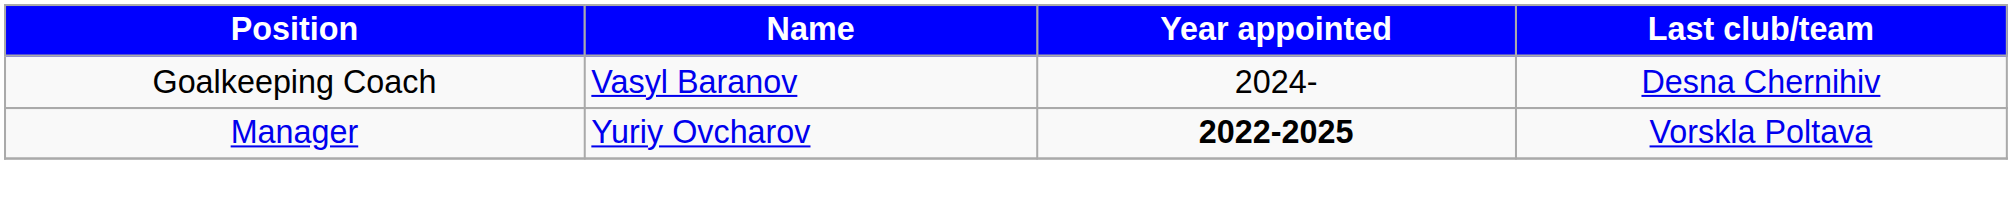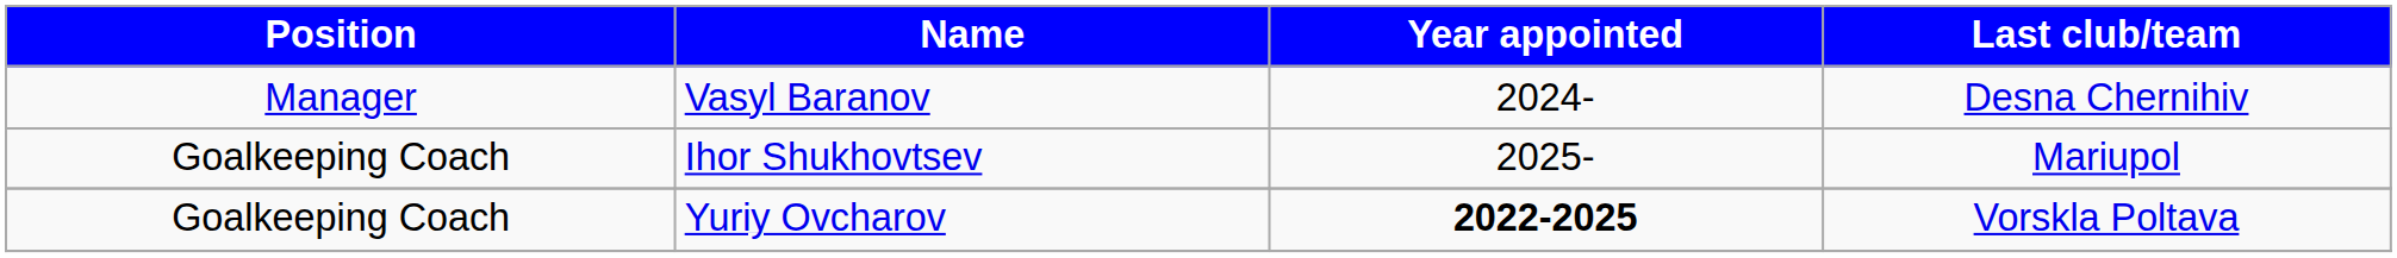 <table class="wikitable" style="text-align:center;width:50%;">
 <tr>
 <th style=background:blue;color:white>Position</th>
 <th style=background:blue;color:white>Name</th>
 <th style=background:blue;color:white>Year appointed</th>
 <th style=background:blue;color:white>Last club/team</th>
 </tr>
 <tr>
-<td>Goalkeeping Coach</td>
+<td><a href='#'>Manager</a></td>
 <td align=left> <a href='#'>Vasyl Baranov</a></td>
 <td>2024-</td>
 <td><a href='#'>Desna Chernihiv</a></td>
 </tr>
 <tr>
+<td>Goalkeeping Coach</td>
+<td align=left> <a href='#'>Ihor Shukhovtsev</a></td>
+<td>2025-</td>
+<td><a href='#'>Mariupol</a></td>
 </tr>
 <tr>
-<td><a href='#'>Manager</a></td>
+</tr>
+<tr>
+<td>Goalkeeping Coach</td>
 <td align=left> <a href='#'>Yuriy Ovcharov</a></td>
 <td><strong>2022-2025</strong></td>
 <td><a href='#'>Vorskla Poltava</a></td>
 </tr>
 <tr>
 </tr>
 </table>
